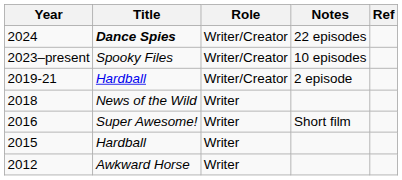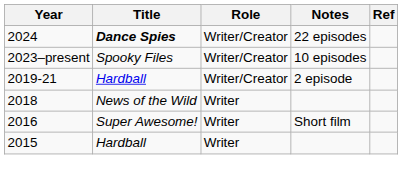 <table class="wikitable sortable">
 <tr>
 <th>Year</th>
 <th>Title</th>
 <th>Role</th>
 <th>Notes</th>
 <th>Ref</th>
 </tr>
 <tr>
 <td>2024</td>
 <td><strong><em>Dance Spies</em></strong></td>
 <td>Writer/Creator</td>
 <td>22 episodes</td>
 <td></td>
 </tr>
 <tr>
 <td>2023–present</td>
 <td><em>Spooky Files</em></td>
 <td>Writer/Creator</td>
 <td>10 episodes</td>
 <td></td>
 </tr>
 <tr>
 <td>2019-21</td>
 <td><em><a href='#'>Hardball</a></em></td>
 <td>Writer/Creator</td>
 <td>2 episode</td>
 <td></td>
 </tr>
 <tr>
 <td>2018</td>
 <td><em>News of the Wild</em></td>
 <td>Writer</td>
 <td></td>
 <td></td>
 </tr>
 <tr>
 <td>2016</td>
 <td><em>Super Awesome!</em></td>
 <td>Writer</td>
 <td>Short film</td>
 <td></td>
 </tr>
 <tr>
 <td>2015</td>
 <td><em>Hardball</em></td>
 <td>Writer</td>
 <td></td>
 <td></td>
 </tr>
-<tr>
-<td>2012</td>
-<td><em>Awkward Horse</em></td>
-<td>Writer</td>
-<td></td>
-<td></td>
-</tr>
 </table>
